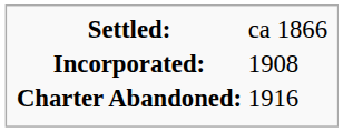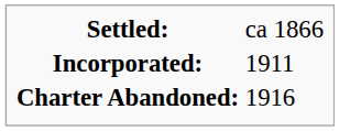 <table class="infobox">
 <tr>
 <th>Settled:</th>
 <td>ca 1866</td>
 </tr>
 <tr>
 <th>Incorporated:</th>
-<td>1908</td>
+<td>1911</td>
 </tr>
 <tr>
 <th>Charter Abandoned:</th>
 <td>1916</td>
 </tr>
 <tr>
 </tr>
 </table>
